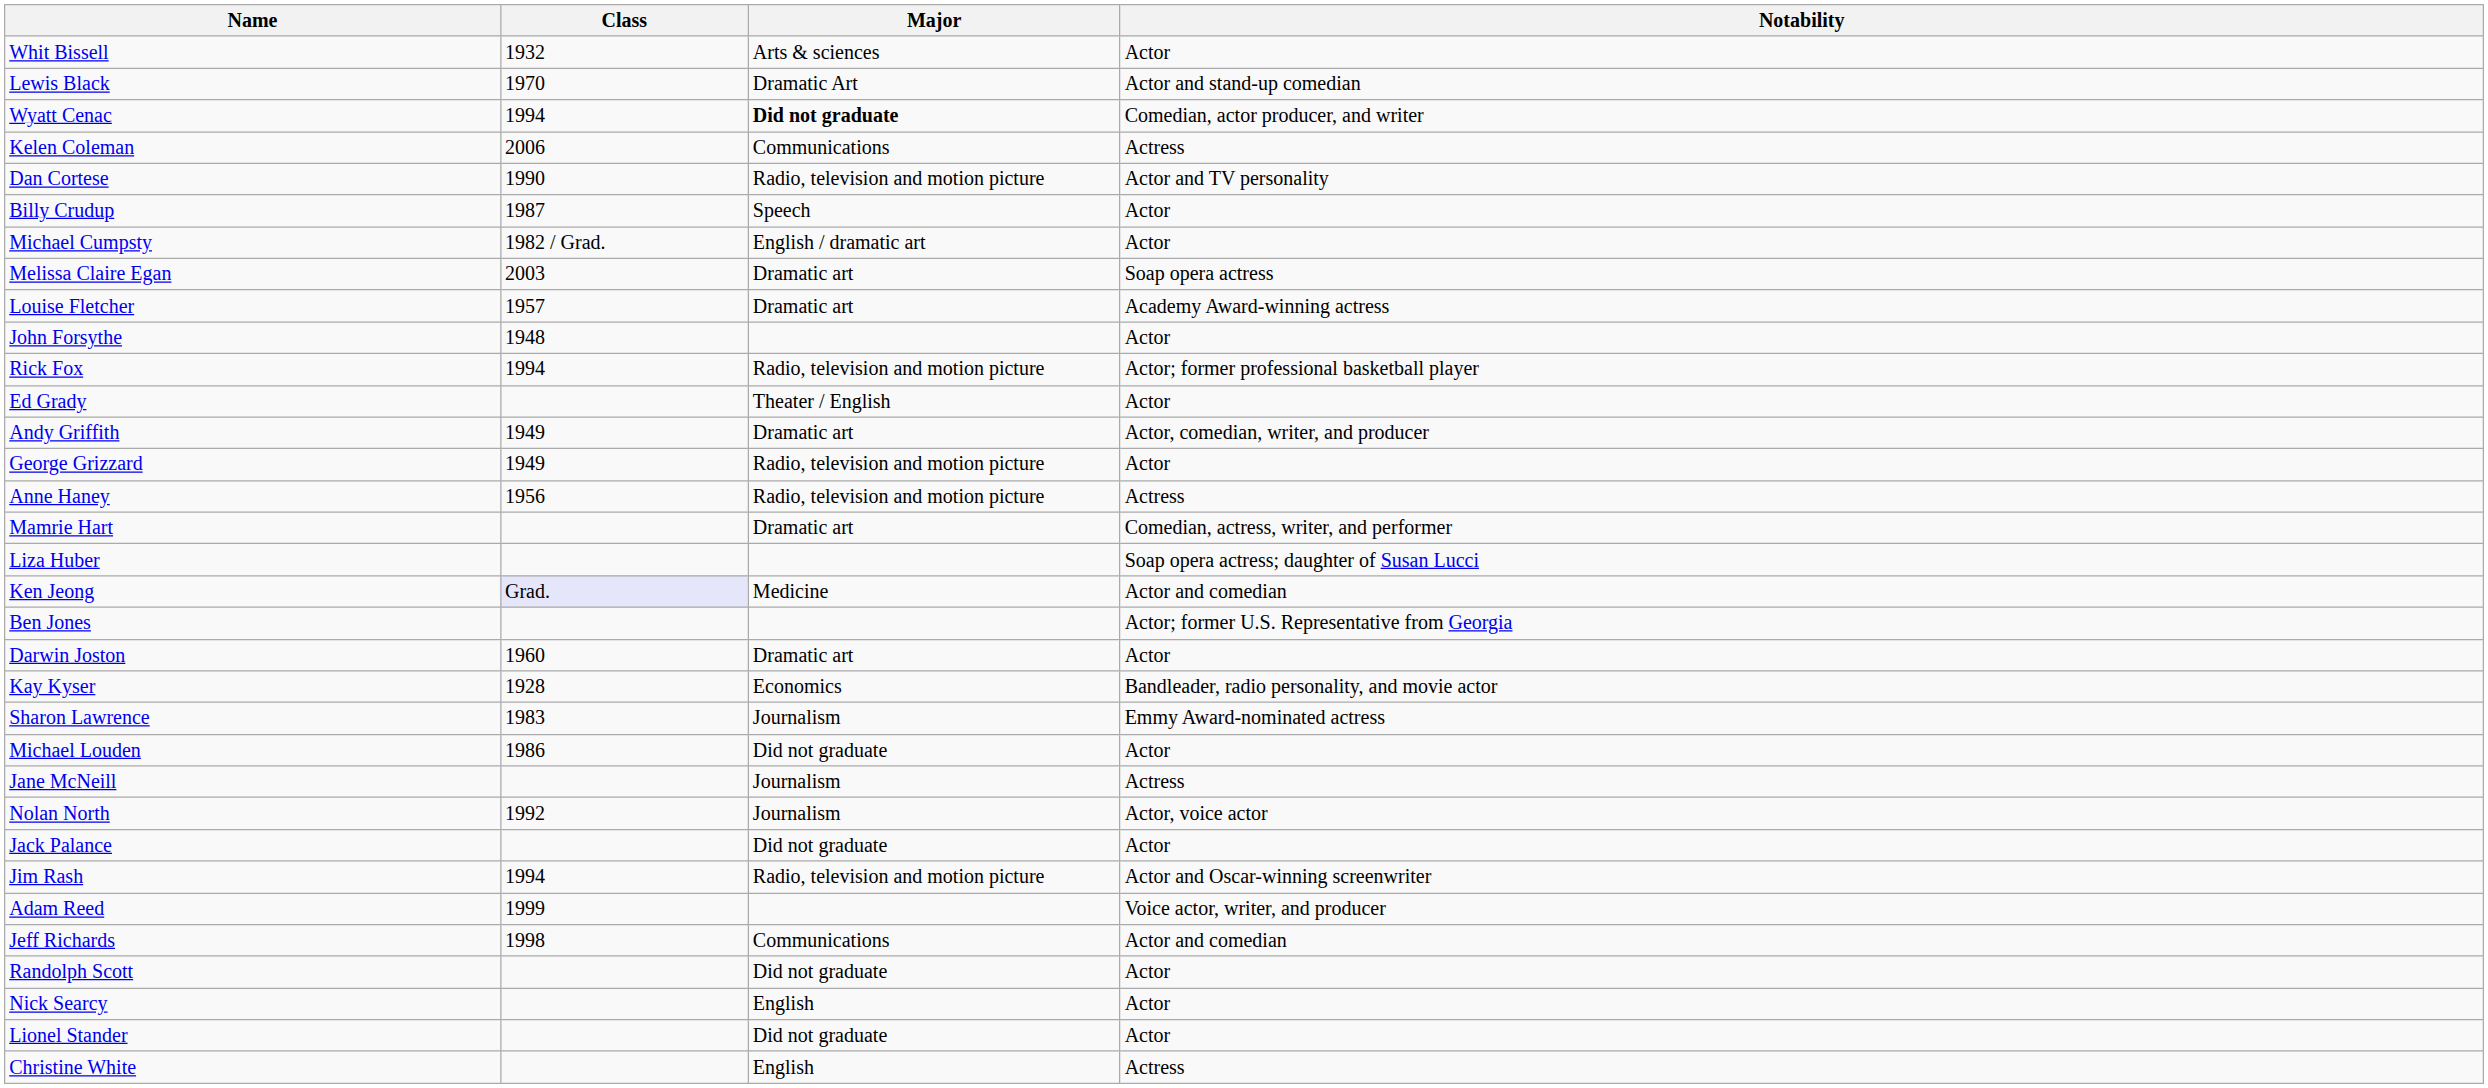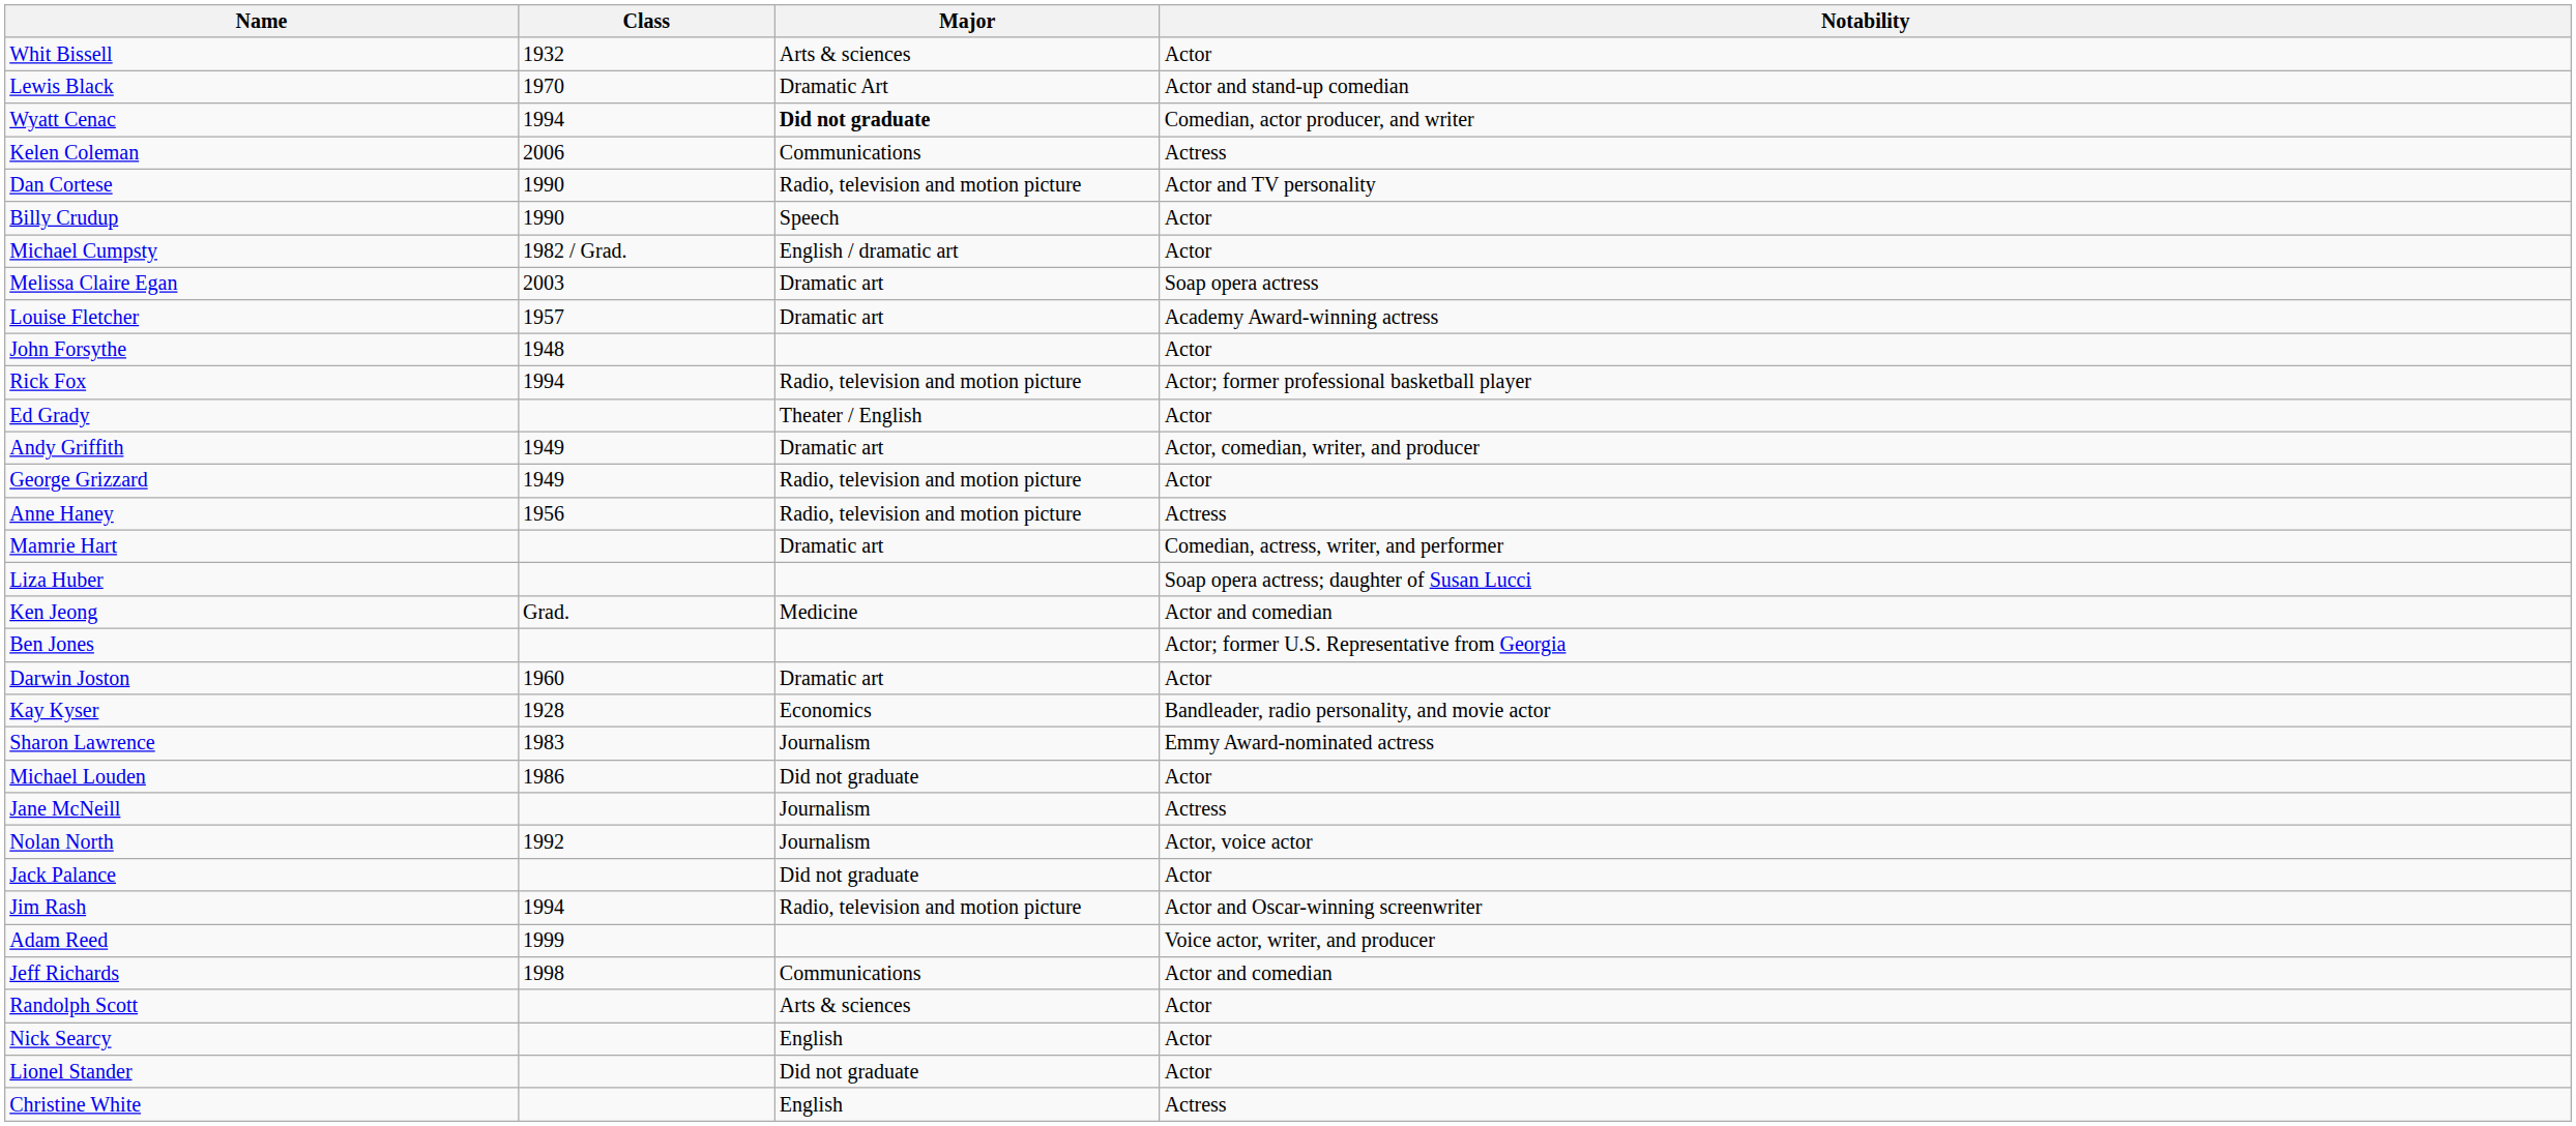 <table class="wikitable" width="100%">
 <tr>
 <th width="20%">Name</th>
 <th width="10%">Class</th>
 <th width="15%">Major</th>
 <th width="55%">Notability</th>
 </tr>
 <tr>
 <td><a href='#'>Whit Bissell</a></td>
 <td>1932</td>
 <td>Arts & sciences</td>
 <td>Actor</td>
 </tr>
 <tr>
 <td><a href='#'>Lewis Black</a></td>
 <td>1970</td>
 <td>Dramatic Art</td>
 <td>Actor and stand-up comedian</td>
 </tr>
 <tr>
 <td><a href='#'>Wyatt Cenac</a></td>
 <td>1994</td>
 <td><strong>Did not graduate</strong></td>
 <td>Comedian, actor producer, and writer</td>
 </tr>
 <tr>
 <td><a href='#'>Kelen Coleman</a></td>
 <td>2006</td>
 <td>Communications</td>
 <td>Actress</td>
 </tr>
 <tr>
 <td><a href='#'>Dan Cortese</a></td>
 <td>1990</td>
 <td>Radio, television and motion picture</td>
 <td>Actor and TV personality</td>
 </tr>
 <tr>
 <td><a href='#'>Billy Crudup</a></td>
-<td>1987</td>
+<td>1990</td>
 <td>Speech</td>
 <td>Actor</td>
 </tr>
 <tr>
 <td><a href='#'>Michael Cumpsty</a></td>
 <td>1982 / Grad.</td>
 <td>English / dramatic art</td>
 <td>Actor</td>
 </tr>
 <tr>
 <td><a href='#'>Melissa Claire Egan</a></td>
 <td>2003</td>
 <td>Dramatic art</td>
 <td>Soap opera actress</td>
 </tr>
 <tr>
 <td><a href='#'>Louise Fletcher</a></td>
 <td>1957</td>
 <td>Dramatic art</td>
 <td>Academy Award-winning actress</td>
 </tr>
 <tr>
 <td><a href='#'>John Forsythe</a></td>
 <td>1948</td>
 <td></td>
 <td>Actor</td>
 </tr>
 <tr>
 <td><a href='#'>Rick Fox</a></td>
 <td>1994</td>
 <td>Radio, television and motion picture</td>
 <td>Actor; former professional basketball player</td>
 </tr>
 <tr>
 <td><a href='#'>Ed Grady</a></td>
 <td></td>
 <td>Theater / English</td>
 <td>Actor</td>
 </tr>
 <tr>
 <td><a href='#'>Andy Griffith</a></td>
 <td>1949</td>
 <td>Dramatic art</td>
 <td>Actor, comedian, writer, and producer</td>
 </tr>
 <tr>
 <td><a href='#'>George Grizzard</a></td>
 <td>1949</td>
 <td>Radio, television and motion picture</td>
 <td>Actor</td>
 </tr>
 <tr>
 <td><a href='#'>Anne Haney</a></td>
 <td>1956</td>
 <td>Radio, television and motion picture</td>
 <td>Actress</td>
 </tr>
 <tr>
 <td><a href='#'>Mamrie Hart</a></td>
 <td></td>
 <td>Dramatic art</td>
 <td>Comedian, actress, writer, and performer</td>
 </tr>
 <tr>
 <td><a href='#'>Liza Huber</a></td>
 <td></td>
 <td></td>
 <td>Soap opera actress; daughter of <a href='#'>Susan Lucci</a></td>
 </tr>
 <tr>
 <td><a href='#'>Ken Jeong</a></td>
-<td style="background: lavender;">Grad.</td>
+<td>Grad.</td>
 <td>Medicine</td>
 <td>Actor and comedian</td>
 </tr>
 <tr>
 <td><a href='#'>Ben Jones</a></td>
 <td></td>
 <td></td>
 <td>Actor; former U.S. Representative from <a href='#'>Georgia</a></td>
 </tr>
 <tr>
 <td><a href='#'>Darwin Joston</a></td>
 <td>1960</td>
 <td>Dramatic art</td>
 <td>Actor</td>
 </tr>
 <tr>
 <td><a href='#'>Kay Kyser</a></td>
 <td>1928</td>
 <td>Economics</td>
 <td>Bandleader, radio personality, and movie actor</td>
 </tr>
 <tr>
 <td><a href='#'>Sharon Lawrence</a></td>
 <td>1983</td>
 <td>Journalism</td>
 <td>Emmy Award-nominated actress</td>
 </tr>
 <tr>
 <td><a href='#'>Michael Louden</a></td>
 <td>1986</td>
 <td>Did not graduate</td>
 <td>Actor</td>
 </tr>
 <tr>
 <td><a href='#'>Jane McNeill</a></td>
 <td></td>
 <td>Journalism</td>
 <td>Actress</td>
 </tr>
 <tr>
 <td><a href='#'>Nolan North</a></td>
 <td>1992</td>
 <td>Journalism</td>
 <td>Actor, voice actor</td>
 </tr>
 <tr>
 <td><a href='#'>Jack Palance</a></td>
 <td></td>
 <td>Did not graduate</td>
 <td>Actor</td>
 </tr>
 <tr>
 <td><a href='#'>Jim Rash</a></td>
 <td>1994</td>
 <td>Radio, television and motion picture</td>
 <td>Actor and Oscar-winning screenwriter</td>
 </tr>
 <tr>
 <td><a href='#'>Adam Reed</a></td>
 <td>1999</td>
 <td></td>
 <td>Voice actor, writer, and producer</td>
 </tr>
 <tr>
 <td><a href='#'>Jeff Richards</a></td>
 <td>1998</td>
 <td>Communications</td>
 <td>Actor and comedian</td>
 </tr>
 <tr>
 <td><a href='#'>Randolph Scott</a></td>
 <td></td>
-<td>Did not graduate</td>
+<td>Arts & sciences</td>
 <td>Actor</td>
 </tr>
 <tr>
 <td><a href='#'>Nick Searcy</a></td>
 <td></td>
 <td>English</td>
 <td>Actor</td>
 </tr>
 <tr>
 <td><a href='#'>Lionel Stander</a></td>
 <td></td>
 <td>Did not graduate</td>
 <td>Actor</td>
 </tr>
 <tr>
 <td><a href='#'>Christine White</a></td>
 <td></td>
 <td>English</td>
 <td>Actress</td>
 </tr>
 </table>
